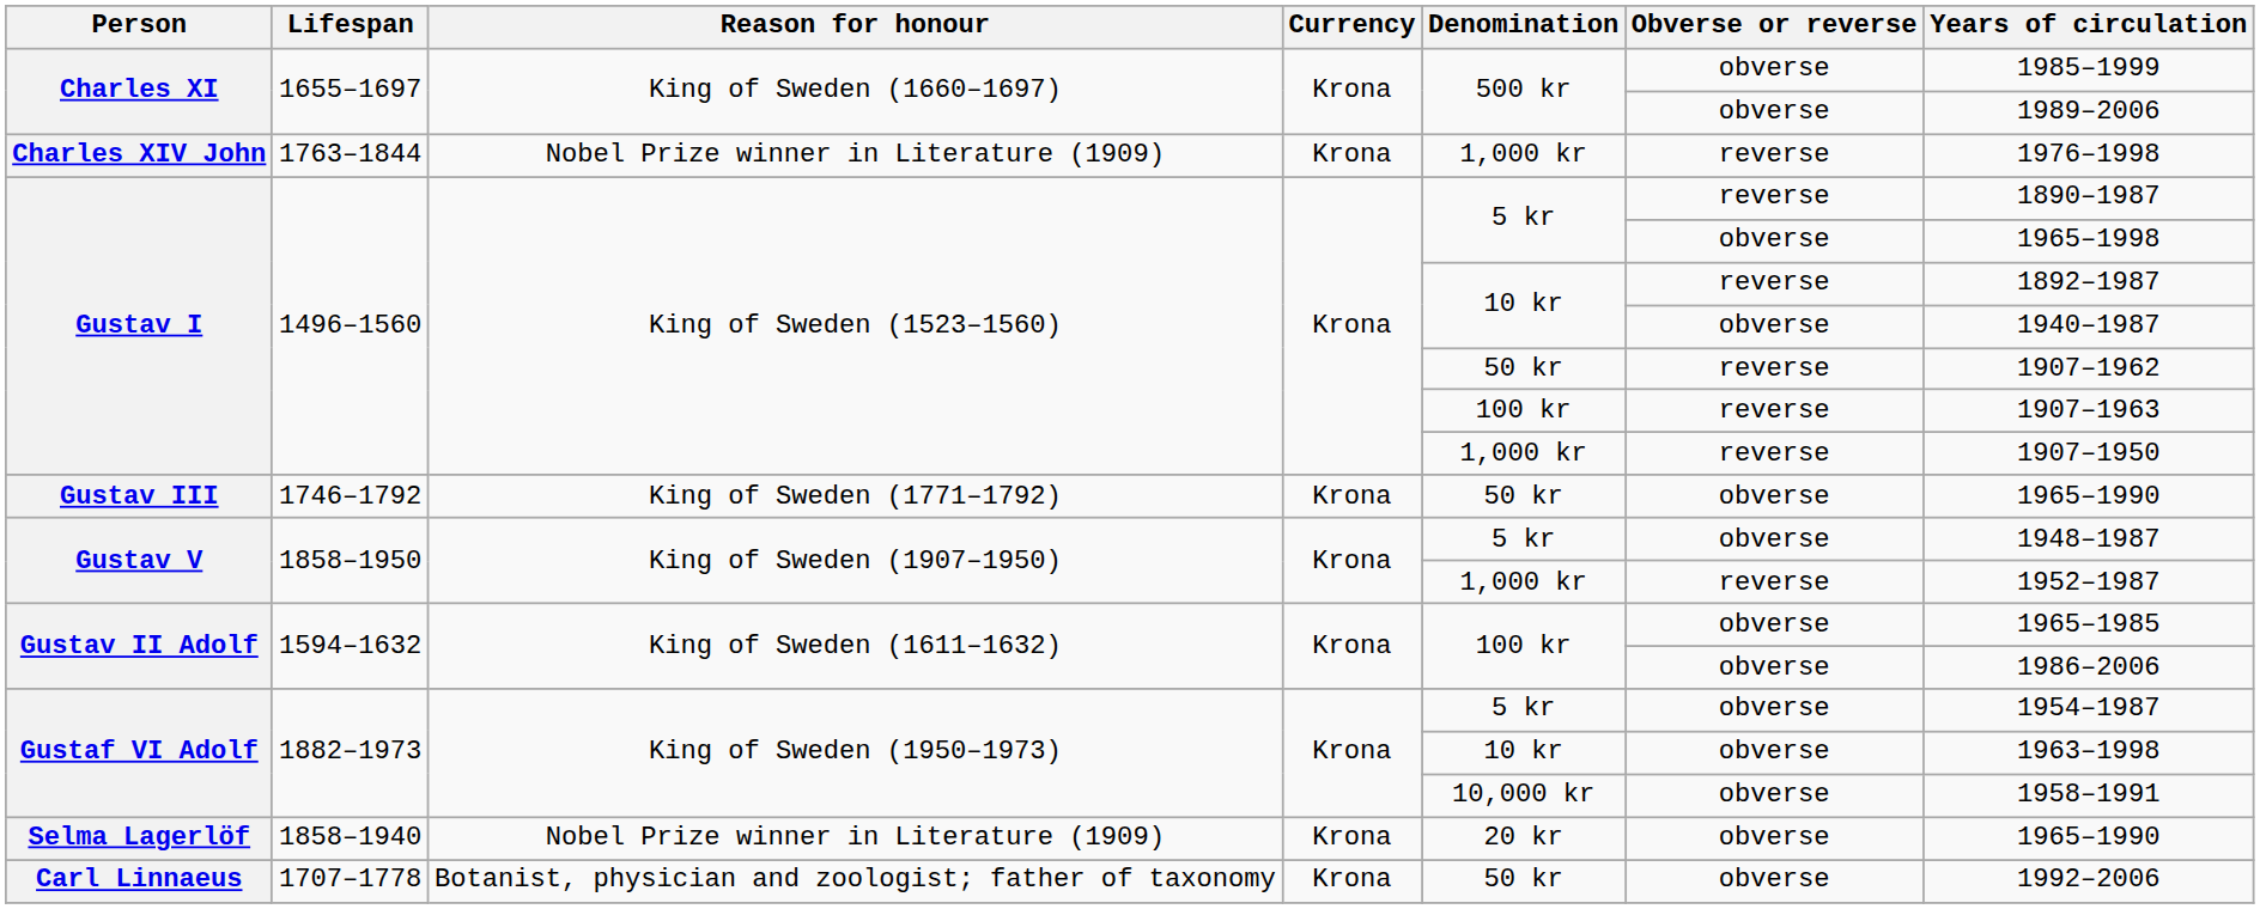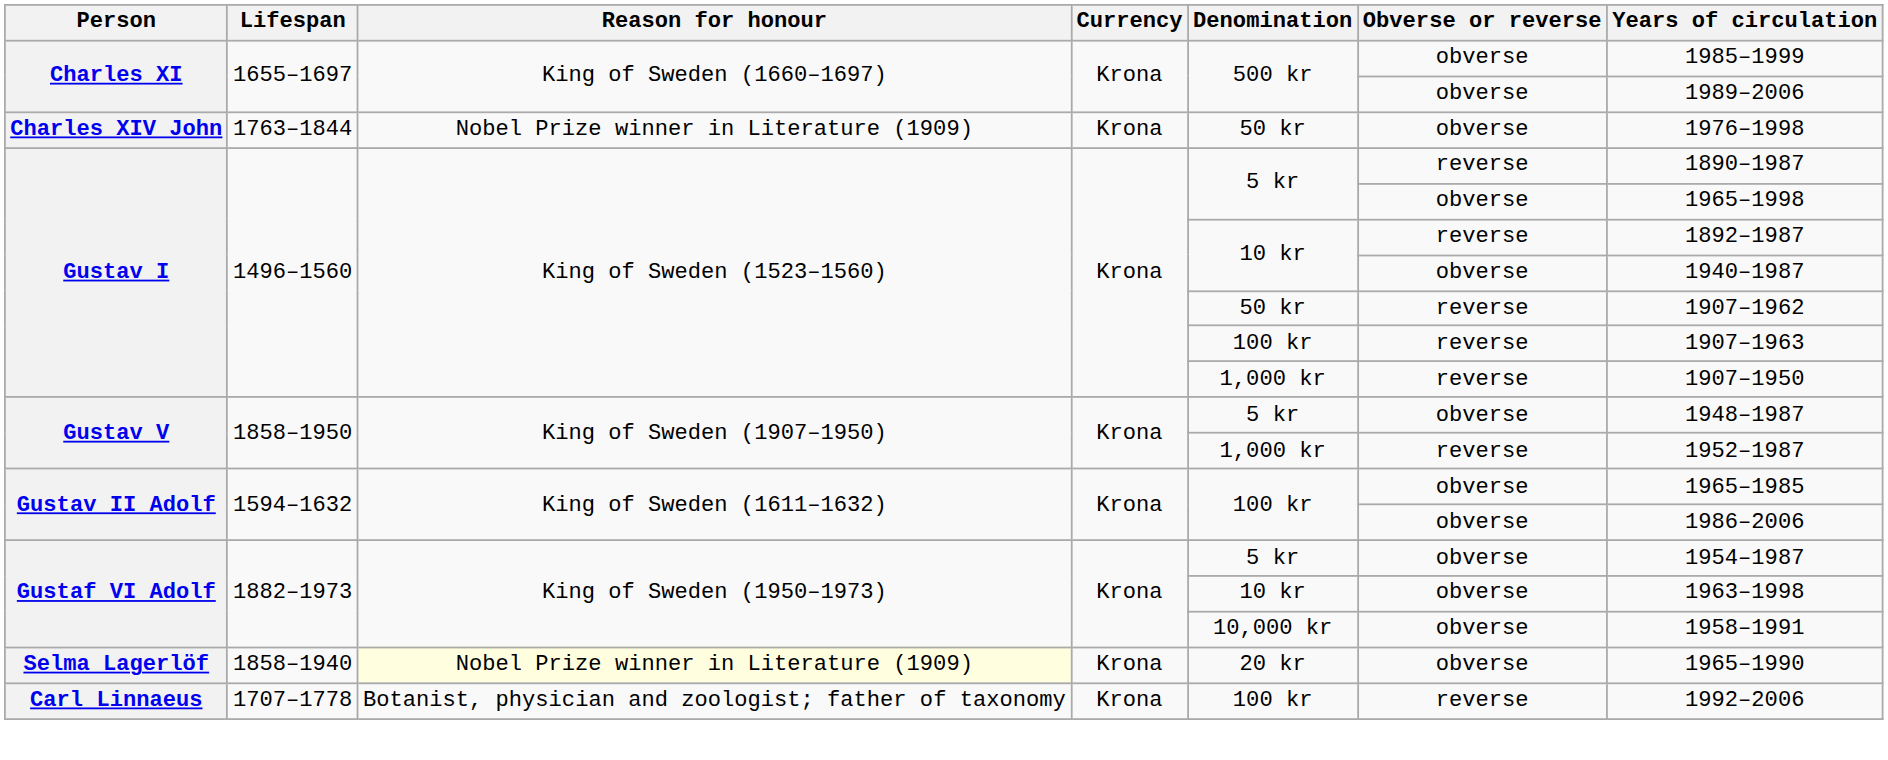 <table class="wikitable" style="font-size:95%; text-align:center;">
 <tr>
 <th>Person</th>
 <th>Lifespan</th>
 <th>Reason for honour</th>
 <th>Currency</th>
 <th>Denomination</th>
 <th>Obverse or reverse</th>
 <th>Years of circulation</th>
 </tr>
 <tr>
 <th rowspan="2"><a href='#'>Charles XI</a></th>
 <td rowspan="2">1655–1697</td>
 <td rowspan="2">King of Sweden (1660–1697)</td>
 <td rowspan="2">Krona</td>
 <td rowspan="2">500 kr</td>
 <td>obverse</td>
 <td>1985–1999</td>
 </tr>
 <tr>
 <td>obverse</td>
 <td>1989–2006</td>
 </tr>
 <tr>
 <th><a href='#'>Charles XIV John</a></th>
 <td>1763–1844</td>
 <td>Nobel Prize winner in Literature (1909)</td>
 <td>Krona</td>
-<td>1,000 kr</td>
-<td>reverse</td>
+<td>50 kr</td>
+<td>obverse</td>
 <td>1976–1998</td>
 </tr>
 <tr>
 <th rowspan="7"><a href='#'>Gustav I</a></th>
 <td rowspan="7">1496–1560</td>
 <td rowspan="7">King of Sweden (1523–1560)</td>
 <td rowspan="7">Krona</td>
 <td rowspan="2">5 kr</td>
 <td>reverse</td>
 <td>1890–1987</td>
 </tr>
 <tr>
 <td>obverse</td>
 <td>1965–1998</td>
 </tr>
 <tr>
 <td rowspan="2">10 kr</td>
 <td>reverse</td>
 <td>1892–1987</td>
 </tr>
 <tr>
 <td>obverse</td>
 <td>1940–1987</td>
 </tr>
 <tr>
 <td>50 kr</td>
 <td>reverse</td>
 <td>1907–1962</td>
 </tr>
 <tr>
 <td>100 kr</td>
 <td>reverse</td>
 <td>1907–1963</td>
 </tr>
 <tr>
 <td>1,000 kr</td>
 <td>reverse</td>
 <td>1907–1950</td>
-</tr>
-<tr>
-<th><a href='#'>Gustav III</a></th>
-<td>1746–1792</td>
-<td>King of Sweden (1771–1792)</td>
-<td>Krona</td>
-<td>50 kr</td>
-<td>obverse</td>
-<td>1965–1990</td>
 </tr>
 <tr>
 <th rowspan="2"><a href='#'>Gustav V</a></th>
 <td rowspan="2">1858–1950</td>
 <td rowspan="2">King of Sweden (1907–1950)</td>
 <td rowspan="2">Krona</td>
 <td>5 kr</td>
 <td>obverse</td>
 <td>1948–1987</td>
 </tr>
 <tr>
 <td>1,000 kr</td>
 <td>reverse</td>
 <td>1952–1987</td>
 </tr>
 <tr>
 <th rowspan="2"><a href='#'>Gustav II Adolf</a></th>
 <td rowspan="2">1594–1632</td>
 <td rowspan="2">King of Sweden (1611–1632)</td>
 <td rowspan="2">Krona</td>
 <td rowspan="2">100 kr</td>
 <td>obverse</td>
 <td>1965–1985</td>
 </tr>
 <tr>
 <td>obverse</td>
 <td>1986–2006</td>
 </tr>
 <tr>
 <th rowspan="3"><a href='#'>Gustaf VI Adolf</a></th>
 <td rowspan="3">1882–1973</td>
 <td rowspan="3">King of Sweden (1950–1973)</td>
 <td rowspan="3">Krona</td>
 <td>5 kr</td>
 <td>obverse</td>
 <td>1954–1987</td>
 </tr>
 <tr>
 <td>10 kr</td>
 <td>obverse</td>
 <td>1963–1998</td>
 </tr>
 <tr>
 <td>10,000 kr</td>
 <td>obverse</td>
 <td>1958–1991</td>
 </tr>
 <tr>
 <th><a href='#'>Selma Lagerlöf</a></th>
 <td>1858–1940</td>
-<td>Nobel Prize winner in Literature (1909)</td>
+<td style="background: lightyellow;">Nobel Prize winner in Literature (1909)</td>
 <td>Krona</td>
 <td>20 kr</td>
 <td>obverse</td>
 <td>1965–1990</td>
 </tr>
 <tr>
 <th><a href='#'>Carl Linnaeus</a></th>
 <td>1707–1778</td>
 <td>Botanist, physician and zoologist; father of taxonomy</td>
 <td>Krona</td>
-<td>50 kr</td>
-<td>obverse</td>
+<td>100 kr</td>
+<td>reverse</td>
 <td>1992–2006</td>
 </tr>
 </table>
